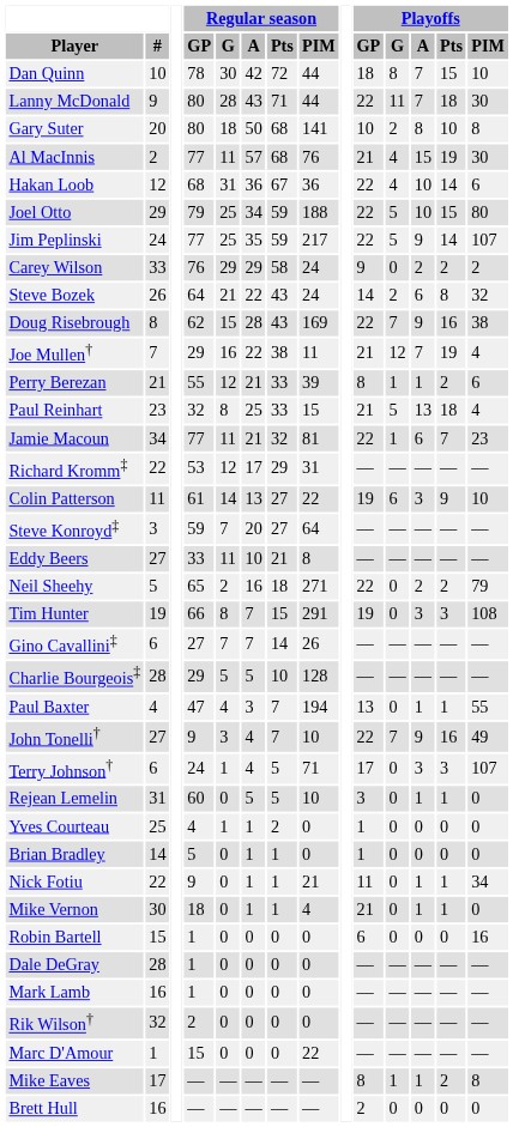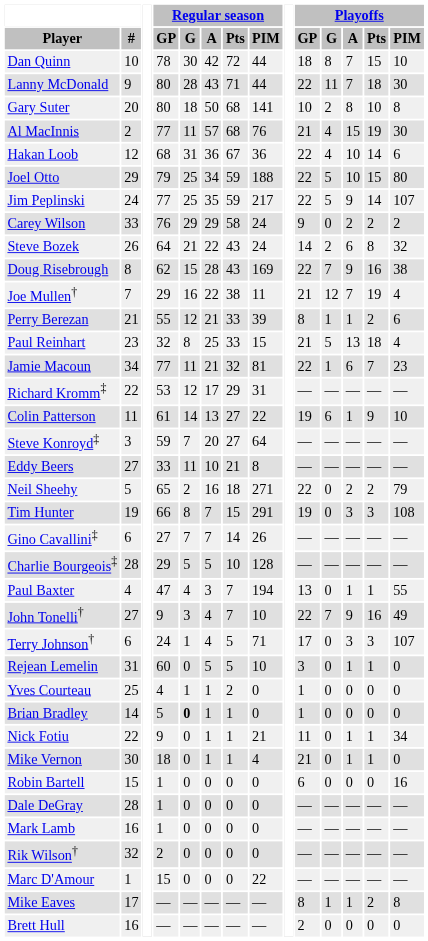 <table BORDER="0" CELLPADDING="3" CELLSPACING="2" ID="Table1">
 <tr ALIGN="center" bgcolor="#c0c0c0">
 <th ALIGN="center" colspan="2" bgcolor="#ffffff"> </th>
 <th ALIGN="center" rowspan="99" bgcolor="#ffffff"> </th>
 <th ALIGN="center" colspan="5"><a href='#'>Regular season</a></th>
 <th ALIGN="center" rowspan="99" bgcolor="#ffffff"> </th>
 <th ALIGN="center" colspan="5"><a href='#'>Playoffs</a></th>
 </tr>
 <tr ALIGN="center" bgcolor="#c0c0c0">
 <th ALIGN="center">Player</th>
 <th ALIGN="center">#</th>
 <th ALIGN="center">GP</th>
 <th ALIGN="center">G</th>
 <th ALIGN="center">A</th>
 <th ALIGN="center">Pts</th>
 <th ALIGN="center">PIM</th>
 <th ALIGN="center">GP</th>
 <th ALIGN="center">G</th>
 <th ALIGN="center">A</th>
 <th ALIGN="center">Pts</th>
 <th ALIGN="center">PIM</th>
 </tr>
 <tr bgcolor="#f0f0f0">
 <td><a href='#'>Dan Quinn</a></td>
 <td>10</td>
 <td>78</td>
 <td>30</td>
 <td>42</td>
 <td>72</td>
 <td>44</td>
 <td>18</td>
 <td>8</td>
 <td>7</td>
 <td>15</td>
 <td>10</td>
 </tr>
 <tr bgcolor="#e0e0e0">
 <td><a href='#'>Lanny McDonald</a></td>
 <td>9</td>
 <td>80</td>
 <td>28</td>
 <td>43</td>
 <td>71</td>
 <td>44</td>
 <td>22</td>
 <td>11</td>
 <td>7</td>
 <td>18</td>
 <td>30</td>
 </tr>
 <tr bgcolor="#f0f0f0">
 <td><a href='#'>Gary Suter</a></td>
 <td>20</td>
 <td>80</td>
 <td>18</td>
 <td>50</td>
 <td>68</td>
 <td>141</td>
 <td>10</td>
 <td>2</td>
 <td>8</td>
 <td>10</td>
 <td>8</td>
 </tr>
 <tr bgcolor="#e0e0e0">
 <td><a href='#'>Al MacInnis</a></td>
 <td>2</td>
 <td>77</td>
 <td>11</td>
 <td>57</td>
 <td>68</td>
 <td>76</td>
 <td>21</td>
 <td>4</td>
 <td>15</td>
 <td>19</td>
 <td>30</td>
 </tr>
 <tr bgcolor="#f0f0f0">
 <td><a href='#'>Hakan Loob</a></td>
 <td>12</td>
 <td>68</td>
 <td>31</td>
 <td>36</td>
 <td>67</td>
 <td>36</td>
 <td>22</td>
 <td>4</td>
 <td>10</td>
 <td>14</td>
 <td>6</td>
 </tr>
 <tr bgcolor="#e0e0e0">
 <td><a href='#'>Joel Otto</a></td>
 <td>29</td>
 <td>79</td>
 <td>25</td>
 <td>34</td>
 <td>59</td>
 <td>188</td>
 <td>22</td>
 <td>5</td>
 <td>10</td>
 <td>15</td>
 <td>80</td>
 </tr>
 <tr bgcolor="#f0f0f0">
 <td><a href='#'>Jim Peplinski</a></td>
 <td>24</td>
 <td>77</td>
 <td>25</td>
 <td>35</td>
 <td>59</td>
 <td>217</td>
 <td>22</td>
 <td>5</td>
 <td>9</td>
 <td>14</td>
 <td>107</td>
 </tr>
 <tr bgcolor="#e0e0e0">
 <td><a href='#'>Carey Wilson</a></td>
 <td>33</td>
 <td>76</td>
 <td>29</td>
 <td>29</td>
 <td>58</td>
 <td>24</td>
 <td>9</td>
 <td>0</td>
 <td>2</td>
 <td>2</td>
 <td>2</td>
 </tr>
 <tr bgcolor="#f0f0f0">
 <td><a href='#'>Steve Bozek</a></td>
 <td>26</td>
 <td>64</td>
 <td>21</td>
 <td>22</td>
 <td>43</td>
 <td>24</td>
 <td>14</td>
 <td>2</td>
 <td>6</td>
 <td>8</td>
 <td>32</td>
 </tr>
 <tr bgcolor="#e0e0e0">
 <td><a href='#'>Doug Risebrough</a></td>
 <td>8</td>
 <td>62</td>
 <td>15</td>
 <td>28</td>
 <td>43</td>
 <td>169</td>
 <td>22</td>
 <td>7</td>
 <td>9</td>
 <td>16</td>
 <td>38</td>
 </tr>
 <tr bgcolor="#f0f0f0">
 <td><a href='#'>Joe Mullen</a><sup>†</sup></td>
 <td>7</td>
 <td>29</td>
 <td>16</td>
 <td>22</td>
 <td>38</td>
 <td>11</td>
 <td>21</td>
 <td>12</td>
 <td>7</td>
 <td>19</td>
 <td>4</td>
 </tr>
 <tr bgcolor="#e0e0e0">
 <td><a href='#'>Perry Berezan</a></td>
 <td>21</td>
 <td>55</td>
 <td>12</td>
 <td>21</td>
 <td>33</td>
 <td>39</td>
 <td>8</td>
 <td>1</td>
 <td>1</td>
 <td>2</td>
 <td>6</td>
 </tr>
 <tr bgcolor="#f0f0f0">
 <td><a href='#'>Paul Reinhart</a></td>
 <td>23</td>
 <td>32</td>
 <td>8</td>
 <td>25</td>
 <td>33</td>
 <td>15</td>
 <td>21</td>
 <td>5</td>
 <td>13</td>
 <td>18</td>
 <td>4</td>
 </tr>
 <tr bgcolor="#e0e0e0">
 <td><a href='#'>Jamie Macoun</a></td>
 <td>34</td>
 <td>77</td>
 <td>11</td>
 <td>21</td>
 <td>32</td>
 <td>81</td>
 <td>22</td>
 <td>1</td>
 <td>6</td>
 <td>7</td>
 <td>23</td>
 </tr>
 <tr bgcolor="#f0f0f0">
 <td><a href='#'>Richard Kromm</a><sup>‡</sup></td>
 <td>22</td>
 <td>53</td>
 <td>12</td>
 <td>17</td>
 <td>29</td>
 <td>31</td>
 <td>—</td>
 <td>—</td>
 <td>—</td>
 <td>—</td>
 <td>—</td>
 </tr>
 <tr bgcolor="#e0e0e0">
 <td><a href='#'>Colin Patterson</a></td>
 <td>11</td>
 <td>61</td>
 <td>14</td>
 <td>13</td>
 <td>27</td>
 <td>22</td>
 <td>19</td>
 <td>6</td>
-<td>3</td>
+<td>1</td>
 <td>9</td>
 <td>10</td>
 </tr>
 <tr bgcolor="#f0f0f0">
 <td><a href='#'>Steve Konroyd</a><sup>‡</sup></td>
 <td>3</td>
 <td>59</td>
 <td>7</td>
 <td>20</td>
 <td>27</td>
 <td>64</td>
 <td>—</td>
 <td>—</td>
 <td>—</td>
 <td>—</td>
 <td>—</td>
 </tr>
 <tr bgcolor="#e0e0e0">
 <td><a href='#'>Eddy Beers</a></td>
 <td>27</td>
 <td>33</td>
 <td>11</td>
 <td>10</td>
 <td>21</td>
 <td>8</td>
 <td>—</td>
 <td>—</td>
 <td>—</td>
 <td>—</td>
 <td>—</td>
 </tr>
 <tr bgcolor="#f0f0f0">
 <td><a href='#'>Neil Sheehy</a></td>
 <td>5</td>
 <td>65</td>
 <td>2</td>
 <td>16</td>
 <td>18</td>
 <td>271</td>
 <td>22</td>
 <td>0</td>
 <td>2</td>
 <td>2</td>
 <td>79</td>
 </tr>
 <tr bgcolor="#e0e0e0">
 <td><a href='#'>Tim Hunter</a></td>
 <td>19</td>
 <td>66</td>
 <td>8</td>
 <td>7</td>
 <td>15</td>
 <td>291</td>
 <td>19</td>
 <td>0</td>
 <td>3</td>
 <td>3</td>
 <td>108</td>
 </tr>
 <tr bgcolor="#f0f0f0">
 <td><a href='#'>Gino Cavallini</a><sup>‡</sup></td>
 <td>6</td>
 <td>27</td>
 <td>7</td>
 <td>7</td>
 <td>14</td>
 <td>26</td>
 <td>—</td>
 <td>—</td>
 <td>—</td>
 <td>—</td>
 <td>—</td>
 </tr>
 <tr bgcolor="#e0e0e0">
 <td><a href='#'>Charlie Bourgeois</a><sup>‡</sup></td>
 <td>28</td>
 <td>29</td>
 <td>5</td>
 <td>5</td>
 <td>10</td>
 <td>128</td>
 <td>—</td>
 <td>—</td>
 <td>—</td>
 <td>—</td>
 <td>—</td>
 </tr>
 <tr bgcolor="#f0f0f0">
 <td><a href='#'>Paul Baxter</a></td>
 <td>4</td>
 <td>47</td>
 <td>4</td>
 <td>3</td>
 <td>7</td>
 <td>194</td>
 <td>13</td>
 <td>0</td>
 <td>1</td>
 <td>1</td>
 <td>55</td>
 </tr>
 <tr bgcolor="#e0e0e0">
 <td><a href='#'>John Tonelli</a><sup>†</sup></td>
 <td>27</td>
 <td>9</td>
 <td>3</td>
 <td>4</td>
 <td>7</td>
 <td>10</td>
 <td>22</td>
 <td>7</td>
 <td>9</td>
 <td>16</td>
 <td>49</td>
 </tr>
 <tr bgcolor="#f0f0f0">
 <td><a href='#'>Terry Johnson</a><sup>†</sup></td>
 <td>6</td>
 <td>24</td>
 <td>1</td>
 <td>4</td>
 <td>5</td>
 <td>71</td>
 <td>17</td>
 <td>0</td>
 <td>3</td>
 <td>3</td>
 <td>107</td>
 </tr>
 <tr bgcolor="#e0e0e0">
 <td><a href='#'>Rejean Lemelin</a></td>
 <td>31</td>
 <td>60</td>
 <td>0</td>
 <td>5</td>
 <td>5</td>
 <td>10</td>
 <td>3</td>
 <td>0</td>
 <td>1</td>
 <td>1</td>
 <td>0</td>
 </tr>
 <tr bgcolor="#f0f0f0">
 <td><a href='#'>Yves Courteau</a></td>
 <td>25</td>
 <td>4</td>
 <td>1</td>
 <td>1</td>
 <td>2</td>
 <td>0</td>
 <td>1</td>
 <td>0</td>
 <td>0</td>
 <td>0</td>
 <td>0</td>
 </tr>
 <tr bgcolor="#e0e0e0">
 <td><a href='#'>Brian Bradley</a></td>
 <td>14</td>
 <td>5</td>
-<td>0</td>
+<td><strong>0</strong></td>
 <td>1</td>
 <td>1</td>
 <td>0</td>
 <td>1</td>
 <td>0</td>
 <td>0</td>
 <td>0</td>
 <td>0</td>
 </tr>
 <tr bgcolor="#f0f0f0">
 <td><a href='#'>Nick Fotiu</a></td>
 <td>22</td>
 <td>9</td>
 <td>0</td>
 <td>1</td>
 <td>1</td>
 <td>21</td>
 <td>11</td>
 <td>0</td>
 <td>1</td>
 <td>1</td>
 <td>34</td>
 </tr>
 <tr bgcolor="#e0e0e0">
 <td><a href='#'>Mike Vernon</a></td>
 <td>30</td>
 <td>18</td>
 <td>0</td>
 <td>1</td>
 <td>1</td>
 <td>4</td>
 <td>21</td>
 <td>0</td>
 <td>1</td>
 <td>1</td>
 <td>0</td>
 </tr>
 <tr bgcolor="#f0f0f0">
 <td><a href='#'>Robin Bartell</a></td>
 <td>15</td>
 <td>1</td>
 <td>0</td>
 <td>0</td>
 <td>0</td>
 <td>0</td>
 <td>6</td>
 <td>0</td>
 <td>0</td>
 <td>0</td>
 <td>16</td>
 </tr>
 <tr bgcolor="#e0e0e0">
 <td><a href='#'>Dale DeGray</a></td>
 <td>28</td>
 <td>1</td>
 <td>0</td>
 <td>0</td>
 <td>0</td>
 <td>0</td>
 <td>—</td>
 <td>—</td>
 <td>—</td>
 <td>—</td>
 <td>—</td>
 </tr>
 <tr bgcolor="#f0f0f0">
 <td><a href='#'>Mark Lamb</a></td>
 <td>16</td>
 <td>1</td>
 <td>0</td>
 <td>0</td>
 <td>0</td>
 <td>0</td>
 <td>—</td>
 <td>—</td>
 <td>—</td>
 <td>—</td>
 <td>—</td>
 </tr>
 <tr bgcolor="#e0e0e0">
 <td><a href='#'>Rik Wilson</a><sup>†</sup></td>
 <td>32</td>
 <td>2</td>
 <td>0</td>
 <td>0</td>
 <td>0</td>
 <td>0</td>
 <td>—</td>
 <td>—</td>
 <td>—</td>
 <td>—</td>
 <td>—</td>
 </tr>
 <tr bgcolor="#f0f0f0">
 <td><a href='#'>Marc D'Amour</a></td>
 <td>1</td>
 <td>15</td>
 <td>0</td>
 <td>0</td>
 <td>0</td>
 <td>22</td>
 <td>—</td>
 <td>—</td>
 <td>—</td>
 <td>—</td>
 <td>—</td>
 </tr>
 <tr bgcolor="#e0e0e0">
 <td><a href='#'>Mike Eaves</a></td>
 <td>17</td>
 <td>—</td>
 <td>—</td>
 <td>—</td>
 <td>—</td>
 <td>—</td>
 <td>8</td>
 <td>1</td>
 <td>1</td>
 <td>2</td>
 <td>8</td>
 </tr>
 <tr bgcolor="#f0f0f0">
 <td><a href='#'>Brett Hull</a></td>
 <td>16</td>
 <td>—</td>
 <td>—</td>
 <td>—</td>
 <td>—</td>
 <td>—</td>
 <td>2</td>
 <td>0</td>
 <td>0</td>
 <td>0</td>
 <td>0</td>
 </tr>
 </table>
